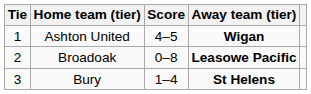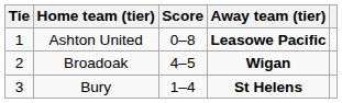 <table class="wikitable" style="text-align:center; font-size:85%">
 <tr>
 <th>Tie</th>
 <th>Home team (tier)</th>
 <th>Score</th>
 <th>Away team (tier)</th>
 <th></th>
 </tr>
 <tr>
 <td align="center">1</td>
 <td>Ashton United</td>
-<td align="center">4–5</td>
-<td><strong>Wigan</strong></td>
+<td align="center">0–8</td>
+<td><strong>Leasowe Pacific</strong></td>
 <td></td>
 </tr>
 <tr>
 <td align="center">2</td>
 <td>Broadoak</td>
-<td align="center">0–8</td>
-<td><strong>Leasowe Pacific</strong></td>
+<td align="center">4–5</td>
+<td><strong>Wigan</strong></td>
 <td></td>
 </tr>
 <tr>
 <td align="center">3</td>
 <td>Bury</td>
 <td align="center">1–4</td>
 <td><strong>St Helens</strong></td>
 <td></td>
 </tr>
 </table>
